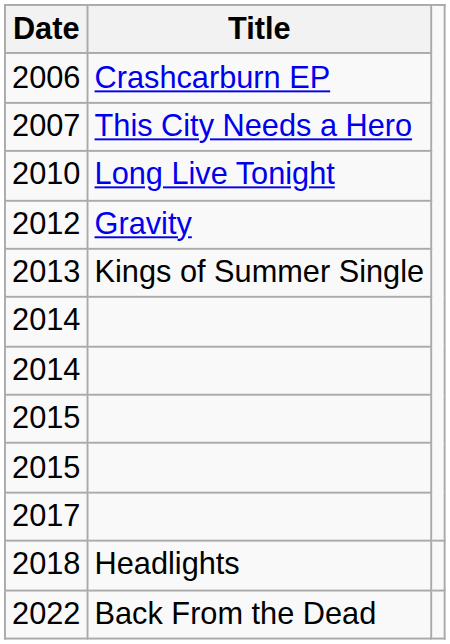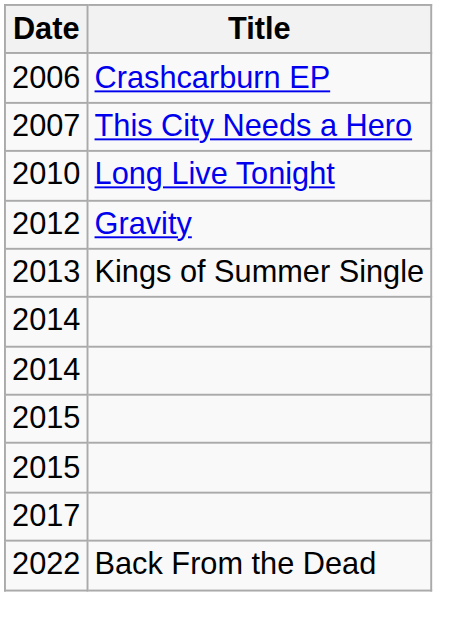 <table class="wikitable sortable">
 <tr>
 <th>Date</th>
 <th>Title</th>
 </tr>
 <tr>
 <td>2006</td>
 <td><a href='#'>Crashcarburn EP</a></td>
 </tr>
 <tr>
 <td>2007</td>
 <td><a href='#'>This City Needs a Hero</a></td>
 </tr>
 <tr>
 <td>2010</td>
 <td><a href='#'>Long Live Tonight</a></td>
 </tr>
 <tr>
 <td>2012</td>
 <td><a href='#'>Gravity</a></td>
 </tr>
 <tr>
 <td>2013</td>
 <td>Kings of Summer Single</td>
 </tr>
 <tr>
 <td>2014</td>
 <td></td>
 </tr>
 <tr>
 <td>2014</td>
 <td></td>
 </tr>
 <tr>
 <td>2015</td>
 <td></td>
 </tr>
 <tr>
 <td>2015</td>
 <td></td>
 </tr>
 <tr>
 <td>2017</td>
 <td></td>
 </tr>
 <tr>
-<td>2018</td>
-<td>Headlights</td>
-<td></td>
-</tr>
-<tr>
 <td>2022</td>
 <td>Back From the Dead</td>
 </tr>
 </table>
